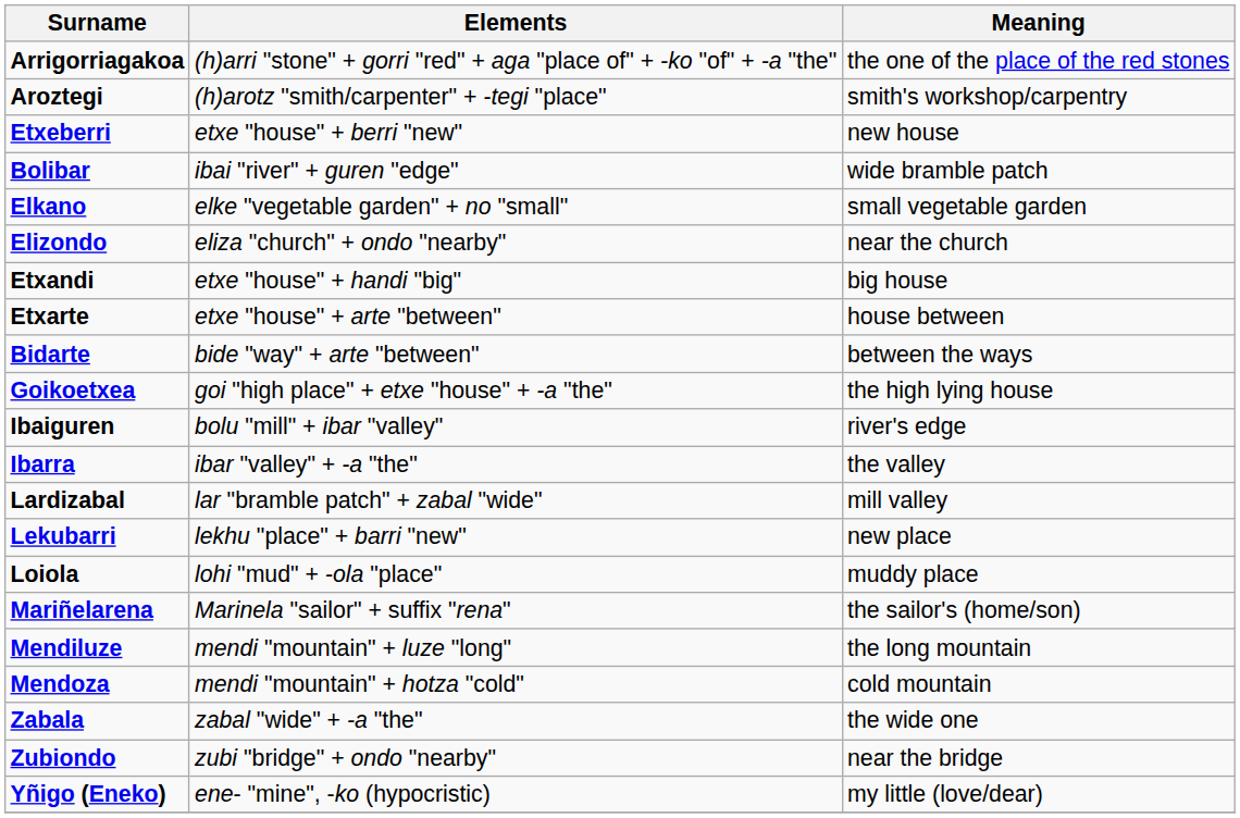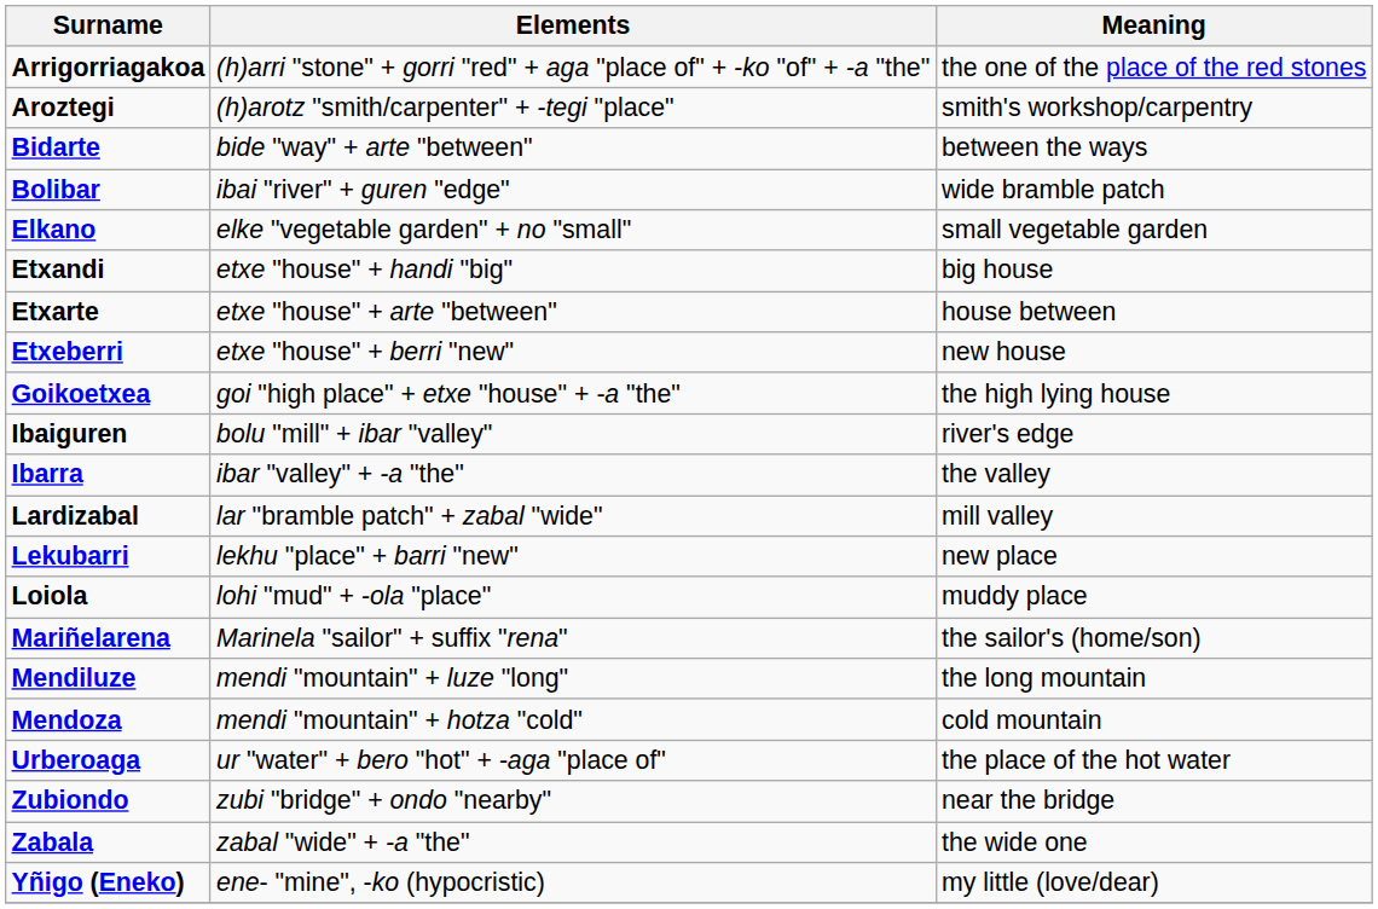 <table class="wikitable">
 <tr>
 <th>Surname</th>
 <th>Elements</th>
 <th>Meaning</th>
 </tr>
 <tr>
 <td><strong>Arrigorriagakoa</strong></td>
 <td><em>(h)arri</em> "stone" + <em>gorri</em> "red" + <em>aga</em> "place of" + <em>-ko</em> "of" + <em>-a</em> "the"</td>
 <td>the one of the <a href='#'>place of the red stones</a></td>
 </tr>
 <tr>
 <td><strong>Aroztegi</strong></td>
 <td><em>(h)arotz</em> "smith/carpenter" + <em>-tegi</em> "place"</td>
 <td>smith's workshop/carpentry</td>
 </tr>
 <tr>
-<td><strong><a href='#'>Etxeberri</a></strong></td>
-<td><em>etxe</em> "house" + <em>berri</em> "new"</td>
-<td>new house</td>
+<td><strong><a href='#'>Bidarte</a></strong></td>
+<td><em>bide</em> "way" + <em>arte</em> "between"</td>
+<td>between the ways</td>
 </tr>
 <tr>
 <td><strong><a href='#'>Bolibar</a></strong></td>
 <td><em>ibai</em> "river" + <em>guren</em> "edge"</td>
 <td>wide bramble patch</td>
 </tr>
 <tr>
 <td><strong><a href='#'>Elkano</a></strong></td>
 <td><em>elke</em> "vegetable garden" + <em>no</em> "small"</td>
 <td>small vegetable garden</td>
 </tr>
 <tr>
-<td><strong><a href='#'>Elizondo</a></strong></td>
-<td><em>eliza</em> "church" + <em>ondo</em> "nearby"</td>
-<td>near the church</td>
-</tr>
-<tr>
 <td><strong>Etxandi</strong></td>
 <td><em>etxe</em> "house" + <em>handi</em> "big"</td>
 <td>big house</td>
 </tr>
 <tr>
 <td><strong>Etxarte</strong></td>
 <td><em>etxe</em> "house" + <em>arte</em> "between"</td>
 <td>house between</td>
 </tr>
 <tr>
-<td><strong><a href='#'>Bidarte</a></strong></td>
-<td><em>bide</em> "way" + <em>arte</em> "between"</td>
-<td>between the ways</td>
+<td><strong><a href='#'>Etxeberri</a></strong></td>
+<td><em>etxe</em> "house" + <em>berri</em> "new"</td>
+<td>new house</td>
 </tr>
 <tr>
 <td><strong><a href='#'>Goikoetxea</a></strong></td>
 <td><em>goi</em> "high place" + <em>etxe</em> "house" + <em>-a</em> "the"</td>
 <td>the high lying house</td>
 </tr>
 <tr>
 <td><strong>Ibaiguren</strong></td>
 <td><em>bolu</em> "mill" + <em>ibar</em> "valley"</td>
 <td>river's edge</td>
 </tr>
 <tr>
 <td><strong><a href='#'>Ibarra</a></strong></td>
 <td><em>ibar</em>  "valley" + <em>-a</em> "the"</td>
 <td>the valley</td>
 </tr>
 <tr>
 <td><strong>Lardizabal</strong></td>
 <td><em>lar</em> "bramble patch" + <em>zabal</em> "wide"</td>
 <td>mill valley</td>
 </tr>
 <tr>
 <td><strong><a href='#'>Lekubarri</a></strong></td>
 <td><em>lekhu</em> "place" + <em>barri</em> "new"</td>
 <td>new place</td>
 </tr>
 <tr>
 <td><strong>Loiola</strong></td>
 <td><em>lohi</em> "mud" + <em>-ola</em> "place"</td>
 <td>muddy place</td>
 </tr>
 <tr>
 <td><strong><a href='#'>Mariñelarena</a></strong></td>
 <td><em>Marinela</em> "sailor" + suffix "<em>rena</em>"</td>
 <td>the sailor's (home/son)</td>
 </tr>
 <tr>
 <td><strong><a href='#'>Mendiluze</a></strong></td>
 <td><em>mendi</em> "mountain" + <em>luze</em> "long"</td>
 <td>the long mountain</td>
 </tr>
 <tr>
 <td><strong><a href='#'>Mendoza</a></strong></td>
 <td><em>mendi</em> "mountain" + <em>hotza</em> "cold"</td>
 <td>cold mountain</td>
 </tr>
 <tr>
-<td><strong><a href='#'>Zabala</a></strong></td>
-<td><em>zabal</em> "wide" + <em>-a</em> "the"</td>
-<td>the wide one</td>
+<td><strong><a href='#'>Urberoaga</a></strong></td>
+<td><em>ur</em> "water" + <em>bero</em> "hot" + <em>-aga</em> "place of"</td>
+<td>the place of the hot water</td>
 </tr>
 <tr>
 <td><strong><a href='#'>Zubiondo</a></strong></td>
 <td><em>zubi</em> "bridge" + <em>ondo</em> "nearby"</td>
 <td>near the bridge</td>
+</tr>
+<tr>
+<td><strong><a href='#'>Zabala</a></strong></td>
+<td><em>zabal</em> "wide" + <em>-a</em> "the"</td>
+<td>the wide one</td>
 </tr>
 <tr>
 <td><strong><a href='#'>Yñigo</a> (<a href='#'>Eneko</a>)</strong></td>
 <td><em>ene</em>- "mine", -<em>ko</em> (hypocristic)</td>
 <td>my little (love/dear)</td>
 </tr>
 <tr>
 </tr>
 </table>
